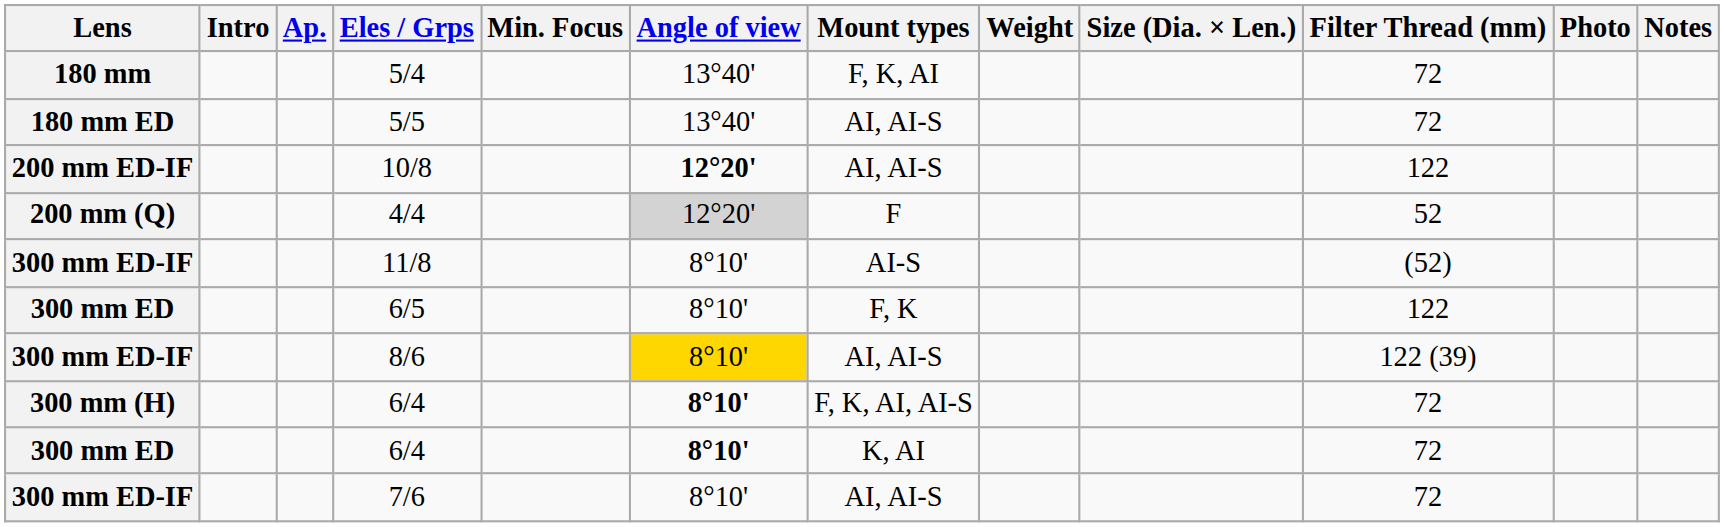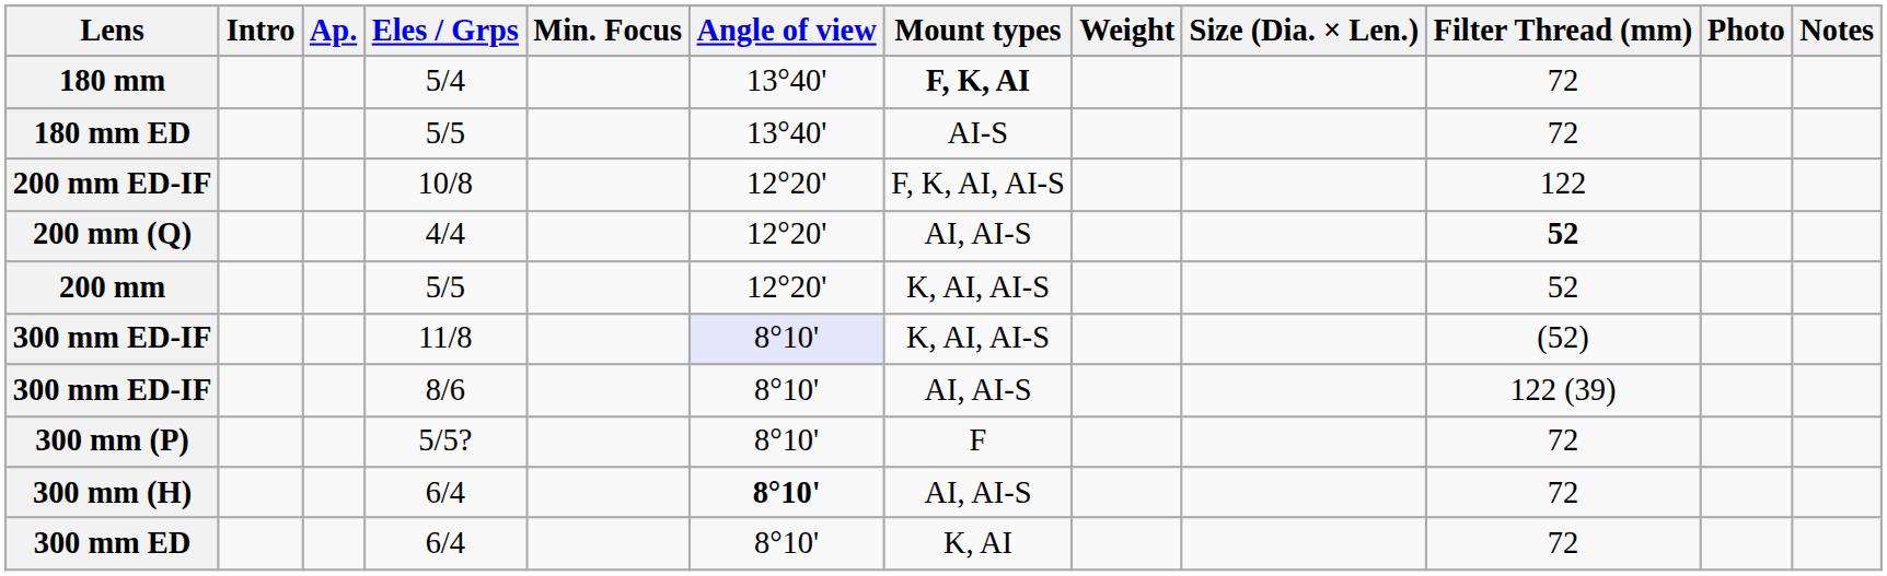 <table class="wikitable sortable" style="font-size:85%;text-align:center;">
 <tr>
 <th data-sort-type="text">Lens</th>
 <th data-sort-type="isoDate">Intro</th>
 <th data-sort-type="text"><a href='#'>Ap.</a></th>
 <th data-sort-type="number"><a href='#'>Eles / Grps</a></th>
 <th data-sort-type="number">Min. Focus</th>
 <th data-sort-type="number"><a href='#'>Angle of view</a></th>
 <th data-sort-type="text">Mount types</th>
 <th data-sort-type="number">Weight</th>
 <th data-sort-type="number">Size (Dia. × Len.)</th>
 <th data-sort-type="number">Filter Thread (mm)</th>
 <th class="unsortable">Photo</th>
 <th class="unsortable">Notes</th>
 </tr>
 <tr>
 <th>180 mm </th>
 <td></td>
 <td></td>
 <td>5/4</td>
 <td></td>
 <td>13°40'</td>
-<td>F, K, AI</td>
+<td><strong>F, K, AI</strong></td>
 <td></td>
 <td></td>
 <td>72</td>
 <td></td>
 <td style="text-align:left;"></td>
 </tr>
 <tr>
 <th>180 mm  ED</th>
 <td></td>
 <td></td>
 <td>5/5</td>
 <td></td>
 <td>13°40'</td>
-<td>AI, AI-S</td>
+<td>AI-S</td>
 <td></td>
 <td></td>
 <td>72</td>
 <td></td>
 <td style="text-align:left;"></td>
 </tr>
 <tr>
 <th>200 mm  ED-IF</th>
 <td></td>
 <td></td>
 <td>10/8</td>
 <td></td>
-<td><strong>12°20'</strong></td>
-<td>AI, AI-S</td>
+<td>12°20'</td>
+<td>F, K, AI, AI-S</td>
 <td></td>
 <td></td>
 <td>122</td>
 <td></td>
 <td style="text-align:left;"></td>
 </tr>
 <tr>
 <th>200 mm  (Q)</th>
 <td></td>
 <td></td>
 <td>4/4</td>
 <td></td>
-<td style="background: lightgrey;">12°20'</td>
-<td>F</td>
+<td>12°20'</td>
+<td>AI, AI-S</td>
+<td></td>
+<td></td>
+<td><strong>52</strong></td>
+<td></td>
+<td style="text-align:left;"></td>
+</tr>
+<tr>
+<th>200 mm </th>
+<td></td>
+<td></td>
+<td>5/5</td>
+<td></td>
+<td>12°20'</td>
+<td>K, AI, AI-S</td>
 <td></td>
 <td></td>
 <td>52</td>
 <td></td>
 <td style="text-align:left;"></td>
 </tr>
 <tr>
 <th>300 mm  ED-IF</th>
 <td></td>
 <td></td>
 <td>11/8</td>
 <td></td>
-<td>8°10'</td>
-<td>AI-S</td>
+<td style="background: lavender;">8°10'</td>
+<td>K, AI, AI-S</td>
 <td></td>
 <td></td>
 <td>(52)</td>
-<td></td>
-<td style="text-align:left;"></td>
-</tr>
-<tr>
-<th>300 mm  ED</th>
-<td></td>
-<td></td>
-<td>6/5</td>
-<td></td>
-<td>8°10'</td>
-<td>F, K</td>
-<td></td>
-<td></td>
-<td>122</td>
 <td></td>
 <td style="text-align:left;"></td>
 </tr>
 <tr>
 <th>300 mm  ED-IF</th>
 <td></td>
 <td></td>
 <td>8/6</td>
 <td></td>
-<td style="background: gold;">8°10'</td>
+<td>8°10'</td>
 <td>AI, AI-S</td>
 <td></td>
 <td></td>
 <td>122 (39)</td>
+<td></td>
+<td style="text-align:left;"></td>
+</tr>
+<tr>
+<th>300 mm  (P)</th>
+<td></td>
+<td></td>
+<td>5/5?</td>
+<td></td>
+<td>8°10'</td>
+<td>F</td>
+<td></td>
+<td></td>
+<td>72</td>
 <td></td>
 <td style="text-align:left;"></td>
 </tr>
 <tr>
 <th>300 mm  (H)</th>
 <td></td>
 <td></td>
 <td>6/4</td>
 <td></td>
 <td><strong>8°10'</strong></td>
-<td>F, K, AI, AI-S</td>
+<td>AI, AI-S</td>
 <td></td>
 <td></td>
 <td>72</td>
 <td></td>
 <td style="text-align:left;"></td>
 </tr>
 <tr>
 <th>300 mm  ED</th>
 <td></td>
 <td></td>
 <td>6/4</td>
 <td></td>
-<td><strong>8°10'</strong></td>
+<td>8°10'</td>
 <td>K, AI</td>
 <td></td>
 <td></td>
 <td>72</td>
 <td></td>
 <td style="text-align:left;"></td>
 </tr>
-<tr>
-<th>300 mm  ED-IF</th>
-<td></td>
-<td></td>
-<td>7/6</td>
-<td></td>
-<td>8°10'</td>
-<td>AI, AI-S</td>
-<td></td>
-<td></td>
-<td>72</td>
-<td></td>
-<td style="text-align:left;"></td>
-</tr>
 </table>
